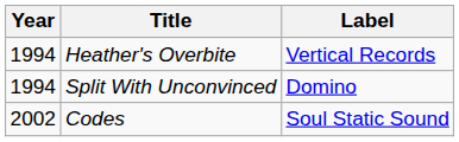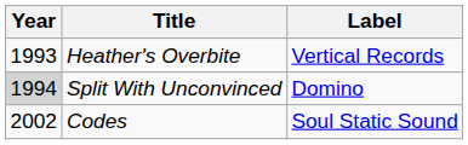 <table class="wikitable">
 <tr>
 <th>Year</th>
 <th>Title</th>
 <th>Label</th>
 </tr>
 <tr>
-<td>1994</td>
+<td>1993</td>
 <td><em>Heather's Overbite</em></td>
 <td><a href='#'>Vertical Records</a></td>
 </tr>
 <tr>
-<td>1994</td>
+<td style="background: lightgrey;">1994</td>
 <td><em>Split With Unconvinced</em></td>
 <td><a href='#'>Domino</a></td>
 </tr>
 <tr>
 <td>2002</td>
 <td><em>Codes</em></td>
 <td><a href='#'>Soul Static Sound</a></td>
 </tr>
 </table>
